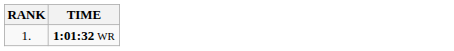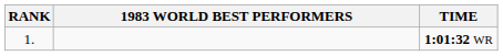 <table class=wikitable>
 <tr>
 <th>RANK</th>
+<th align="center" style="width: 25em">1983 WORLD BEST PERFORMERS</th>
 <th align="center" style="width: 5em">TIME</th>
 </tr>
 <tr>
 <td align="center">1.</td>
+<td></td>
 <td align="center"><strong>1:01:32</strong> <small>WR</small></td>
 </tr>
 </table>
